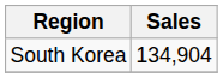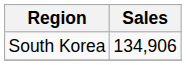 <table class="wikitable sortable plainrowheaders" style="text-align:center">
 <tr>
 <th>Region</th>
 <th>Sales</th>
 </tr>
 <tr>
 <td>South Korea</td>
-<td>134,904</td>
+<td>134,906</td>
 </tr>
 <tr>
 </tr>
 </table>
